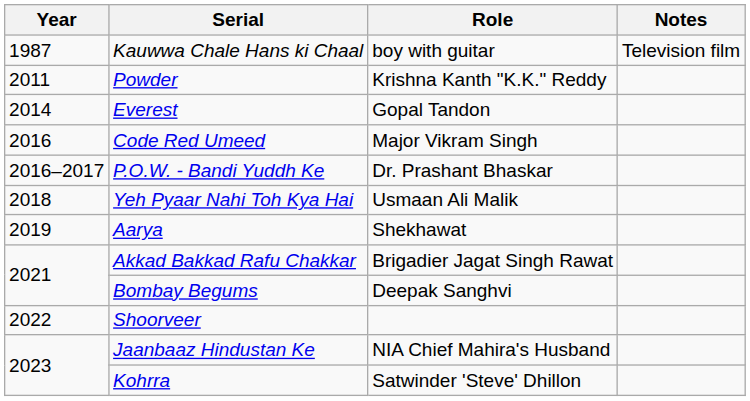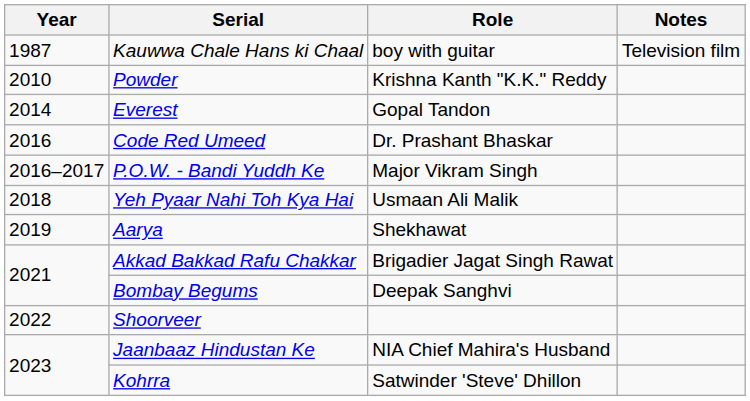 <table class="wikitable" style="font-size: 90%;">
 <tr>
 <th>Year</th>
 <th>Serial</th>
 <th>Role</th>
 <th>Notes</th>
 </tr>
 <tr>
 <td>1987</td>
 <td><em>Kauwwa Chale Hans ki Chaal</em></td>
 <td>boy with guitar</td>
 <td>Television film</td>
 </tr>
 <tr>
-<td>2011</td>
+<td>2010</td>
 <td><em><a href='#'>Powder</a></em></td>
 <td>Krishna Kanth "K.K." Reddy</td>
 <td></td>
 </tr>
 <tr>
 <td>2014</td>
 <td><em><a href='#'>Everest</a></em></td>
 <td>Gopal Tandon</td>
 <td></td>
 </tr>
 <tr>
 <td>2016</td>
 <td><em><a href='#'>Code Red Umeed</a></em></td>
-<td>Major Vikram Singh</td>
+<td>Dr. Prashant Bhaskar</td>
 <td></td>
 </tr>
 <tr>
 <td>2016–2017</td>
 <td><em><a href='#'>P.O.W. - Bandi Yuddh Ke</a></em></td>
-<td>Dr. Prashant Bhaskar</td>
+<td>Major Vikram Singh</td>
 <td></td>
 </tr>
 <tr>
 <td>2018</td>
 <td><em><a href='#'>Yeh Pyaar Nahi Toh Kya Hai</a></em></td>
 <td>Usmaan Ali Malik</td>
 <td></td>
 </tr>
 <tr>
 <td>2019</td>
 <td><em><a href='#'>Aarya</a></em></td>
 <td>Shekhawat</td>
 <td></td>
 </tr>
 <tr>
 <td rowspan="2">2021</td>
 <td><em><a href='#'>Akkad Bakkad Rafu Chakkar</a></em></td>
 <td>Brigadier Jagat Singh Rawat</td>
 <td></td>
 </tr>
 <tr>
 <td><em><a href='#'>Bombay Begums</a></em></td>
 <td>Deepak Sanghvi</td>
 <td></td>
 </tr>
 <tr>
 <td>2022</td>
 <td><em><a href='#'>Shoorveer</a></em></td>
 <td></td>
 <td></td>
 </tr>
 <tr>
 <td rowspan="2">2023</td>
 <td><em><a href='#'>Jaanbaaz Hindustan Ke</a></em></td>
 <td>NIA Chief Mahira's Husband</td>
 <td></td>
 </tr>
 <tr>
 <td><em><a href='#'>Kohrra</a></em></td>
 <td>Satwinder 'Steve' Dhillon</td>
 <td></td>
 </tr>
 </table>
